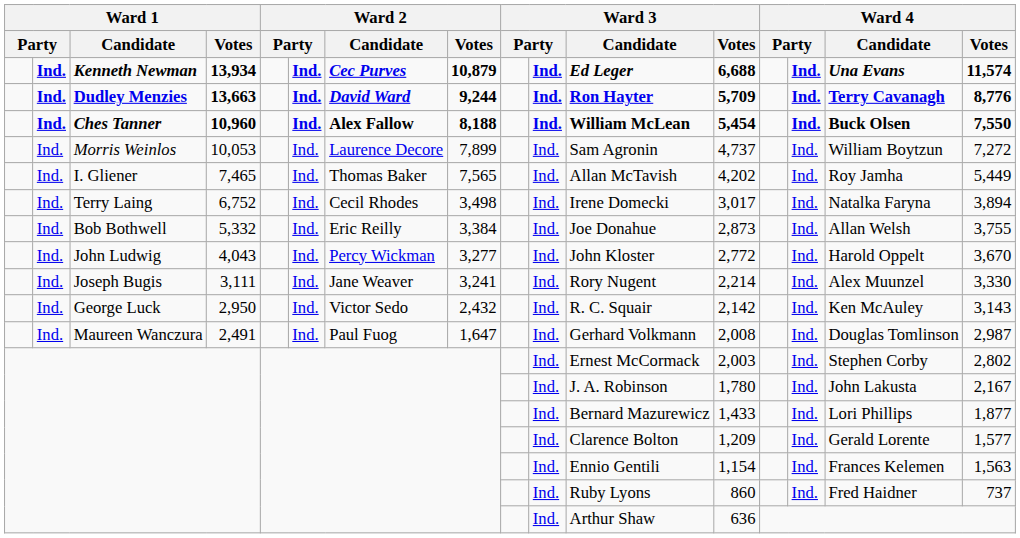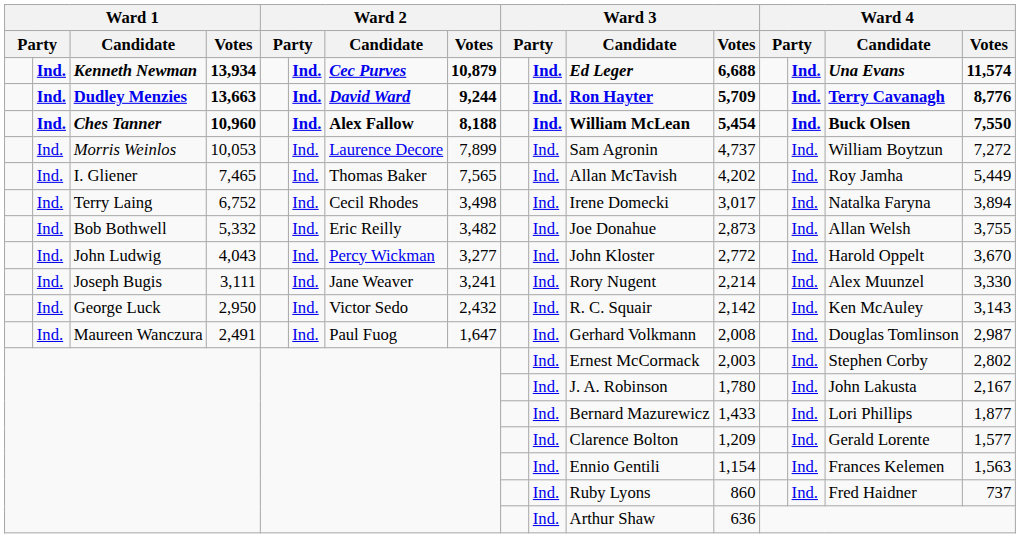 <table class="wikitable">
 <tr>
 <th colspan="4"><strong>Ward 1</strong></th>
 <th colspan="4"><strong>Ward 2</strong></th>
 <th colspan="4"><strong>Ward 3</strong></th>
 <th colspan="4"><strong>Ward 4</strong></th>
 </tr>
 <tr>
 <th colspan="2">Party</th>
 <th>Candidate</th>
 <th>Votes</th>
 <th colspan="2">Party</th>
 <th>Candidate</th>
 <th>Votes</th>
 <th colspan="2">Party</th>
 <th>Candidate</th>
 <th>Votes</th>
 <th colspan="2">Party</th>
 <th>Candidate</th>
 <th>Votes</th>
 </tr>
 <tr>
 <td width=20px  ></td>
 <td><strong><a href='#'>Ind.</a></strong></td>
 <td><strong><em>Kenneth Newman</em></strong></td>
 <td align="right"><strong>13,934</strong></td>
 <td width=20px  ></td>
 <td><strong><a href='#'>Ind.</a></strong></td>
 <td><strong><em><a href='#'>Cec Purves</a></em></strong></td>
 <td align="right"><strong>10,879</strong></td>
 <td width=20px  ></td>
 <td><strong><a href='#'>Ind.</a></strong></td>
 <td><strong><em>Ed Leger</em></strong></td>
 <td align="right"><strong>6,688</strong></td>
 <td width=20px  ></td>
 <td><strong><a href='#'>Ind.</a></strong></td>
 <td><strong><em>Una Evans</em></strong></td>
 <td align="right"><strong>11,574</strong></td>
 </tr>
 <tr>
 <td width=20px  ></td>
 <td><strong><a href='#'>Ind.</a></strong></td>
 <td><strong><a href='#'>Dudley Menzies</a></strong></td>
 <td align="right"><strong>13,663</strong></td>
 <td width=20px  ></td>
 <td><strong><a href='#'>Ind.</a></strong></td>
 <td><strong><em><a href='#'>David Ward</a></em></strong></td>
 <td align="right"><strong>9,244</strong></td>
 <td width=20px  ></td>
 <td><strong><a href='#'>Ind.</a></strong></td>
 <td><strong><a href='#'>Ron Hayter</a></strong></td>
 <td align="right"><strong>5,709</strong></td>
 <td width=20px  ></td>
 <td><strong><a href='#'>Ind.</a></strong></td>
 <td><strong><a href='#'>Terry Cavanagh</a></strong></td>
 <td align="right"><strong>8,776</strong></td>
 </tr>
 <tr>
 <td width=20px  ></td>
 <td><strong><a href='#'>Ind.</a></strong></td>
 <td><strong><em>Ches Tanner</em></strong></td>
 <td align="right"><strong>10,960</strong></td>
 <td width=20px  ></td>
 <td><strong><a href='#'>Ind.</a></strong></td>
 <td><strong>Alex Fallow</strong></td>
 <td align="right"><strong>8,188</strong></td>
 <td width=20px  ></td>
 <td><strong><a href='#'>Ind.</a></strong></td>
 <td><strong>William McLean</strong></td>
 <td align="right"><strong>5,454</strong></td>
 <td width=20px  ></td>
 <td><strong><a href='#'>Ind.</a></strong></td>
 <td><strong>Buck Olsen</strong></td>
 <td align="right"><strong>7,550</strong></td>
 </tr>
 <tr>
 <td width=20px  ></td>
 <td><a href='#'>Ind.</a></td>
 <td><em>Morris Weinlos</em></td>
 <td align="right">10,053</td>
 <td width=20px  ></td>
 <td><a href='#'>Ind.</a></td>
 <td><a href='#'>Laurence Decore</a></td>
 <td align="right">7,899</td>
 <td width=20px  ></td>
 <td><a href='#'>Ind.</a></td>
 <td>Sam Agronin</td>
 <td align="right">4,737</td>
 <td width=20px  ></td>
 <td><a href='#'>Ind.</a></td>
 <td>William Boytzun</td>
 <td align="right">7,272</td>
 </tr>
 <tr>
 <td width=20px  ></td>
 <td><a href='#'>Ind.</a></td>
 <td>I. Gliener</td>
 <td align="right">7,465</td>
 <td width=20px  ></td>
 <td><a href='#'>Ind.</a></td>
 <td>Thomas Baker</td>
 <td align="right">7,565</td>
 <td width=20px  ></td>
 <td><a href='#'>Ind.</a></td>
 <td>Allan McTavish</td>
 <td align="right">4,202</td>
 <td width=20px  ></td>
 <td><a href='#'>Ind.</a></td>
 <td>Roy Jamha</td>
 <td align="right">5,449</td>
 </tr>
 <tr>
 <td width=20px  ></td>
 <td><a href='#'>Ind.</a></td>
 <td>Terry Laing</td>
 <td align="right">6,752</td>
 <td width=20px  ></td>
 <td><a href='#'>Ind.</a></td>
 <td>Cecil Rhodes</td>
 <td align="right">3,498</td>
 <td width=20px  ></td>
 <td><a href='#'>Ind.</a></td>
 <td>Irene Domecki</td>
 <td align="right">3,017</td>
 <td width=20px  ></td>
 <td><a href='#'>Ind.</a></td>
 <td>Natalka Faryna</td>
 <td align="right">3,894</td>
 </tr>
 <tr>
 <td width=20px  ></td>
 <td><a href='#'>Ind.</a></td>
 <td>Bob Bothwell</td>
 <td align="right">5,332</td>
 <td width=20px  ></td>
 <td><a href='#'>Ind.</a></td>
 <td>Eric Reilly</td>
-<td align="right">3,384</td>
+<td align="right">3,482</td>
 <td width=20px  ></td>
 <td><a href='#'>Ind.</a></td>
 <td>Joe Donahue</td>
 <td align="right">2,873</td>
 <td width=20px  ></td>
 <td><a href='#'>Ind.</a></td>
 <td>Allan Welsh</td>
 <td align="right">3,755</td>
 </tr>
 <tr>
 <td width=20px  ></td>
 <td><a href='#'>Ind.</a></td>
 <td>John Ludwig</td>
 <td align="right">4,043</td>
 <td width=20px  ></td>
 <td><a href='#'>Ind.</a></td>
 <td><a href='#'>Percy Wickman</a></td>
 <td align="right">3,277</td>
 <td width=20px  ></td>
 <td><a href='#'>Ind.</a></td>
 <td>John Kloster</td>
 <td align="right">2,772</td>
 <td width=20px  ></td>
 <td><a href='#'>Ind.</a></td>
 <td>Harold Oppelt</td>
 <td align="right">3,670</td>
 </tr>
 <tr>
 <td width=20px  ></td>
 <td><a href='#'>Ind.</a></td>
 <td>Joseph Bugis</td>
 <td align="right">3,111</td>
 <td width=20px  ></td>
 <td><a href='#'>Ind.</a></td>
 <td>Jane Weaver</td>
 <td align="right">3,241</td>
 <td width=20px  ></td>
 <td><a href='#'>Ind.</a></td>
 <td>Rory Nugent</td>
 <td align="right">2,214</td>
 <td width=20px  ></td>
 <td><a href='#'>Ind.</a></td>
 <td>Alex Muunzel</td>
 <td align="right">3,330</td>
 </tr>
 <tr>
 <td width=20px  ></td>
 <td><a href='#'>Ind.</a></td>
 <td>George Luck</td>
 <td align="right">2,950</td>
 <td width=20px  ></td>
 <td><a href='#'>Ind.</a></td>
 <td>Victor Sedo</td>
 <td align="right">2,432</td>
 <td width=20px  ></td>
 <td><a href='#'>Ind.</a></td>
 <td>R. C. Squair</td>
 <td align="right">2,142</td>
 <td width=20px  ></td>
 <td><a href='#'>Ind.</a></td>
 <td>Ken McAuley</td>
 <td align="right">3,143</td>
 </tr>
 <tr>
 <td width=20px  ></td>
 <td><a href='#'>Ind.</a></td>
 <td>Maureen Wanczura</td>
 <td align="right">2,491</td>
 <td width=20px  ></td>
 <td><a href='#'>Ind.</a></td>
 <td>Paul Fuog</td>
 <td align="right">1,647</td>
 <td width=20px  ></td>
 <td><a href='#'>Ind.</a></td>
 <td>Gerhard Volkmann</td>
 <td align="right">2,008</td>
 <td width=20px  ></td>
 <td><a href='#'>Ind.</a></td>
 <td>Douglas Tomlinson</td>
 <td align="right">2,987</td>
 </tr>
 <tr>
 <td colspan="4" rowspan="7"></td>
 <td colspan="4" rowspan="7"></td>
 <td width=20px  ></td>
 <td><a href='#'>Ind.</a></td>
 <td>Ernest McCormack</td>
 <td align="right">2,003</td>
 <td width=20px  ></td>
 <td><a href='#'>Ind.</a></td>
 <td>Stephen Corby</td>
 <td align="right">2,802</td>
 </tr>
 <tr>
 <td width=20px  ></td>
 <td><a href='#'>Ind.</a></td>
 <td>J. A. Robinson</td>
 <td align="right">1,780</td>
 <td width=20px  ></td>
 <td><a href='#'>Ind.</a></td>
 <td>John Lakusta</td>
 <td align="right">2,167</td>
 </tr>
 <tr>
 <td width=20px  ></td>
 <td><a href='#'>Ind.</a></td>
 <td>Bernard Mazurewicz</td>
 <td align="right">1,433</td>
 <td width=20px  ></td>
 <td><a href='#'>Ind.</a></td>
 <td>Lori Phillips</td>
 <td align="right">1,877</td>
 </tr>
 <tr>
 <td width=20px  ></td>
 <td><a href='#'>Ind.</a></td>
 <td>Clarence Bolton</td>
 <td align="right">1,209</td>
 <td width=20px  ></td>
 <td><a href='#'>Ind.</a></td>
 <td>Gerald Lorente</td>
 <td align="right">1,577</td>
 </tr>
 <tr>
 <td width=20px  ></td>
 <td><a href='#'>Ind.</a></td>
 <td>Ennio Gentili</td>
 <td align="right">1,154</td>
 <td width=20px  ></td>
 <td><a href='#'>Ind.</a></td>
 <td>Frances Kelemen</td>
 <td align="right">1,563</td>
 </tr>
 <tr>
 <td width=20px  ></td>
 <td><a href='#'>Ind.</a></td>
 <td>Ruby Lyons</td>
 <td align="right">860</td>
 <td width=20px  ></td>
 <td><a href='#'>Ind.</a></td>
 <td>Fred Haidner</td>
 <td align="right">737</td>
 </tr>
 <tr>
 <td width=20px  ></td>
 <td><a href='#'>Ind.</a></td>
 <td>Arthur Shaw</td>
 <td align="right">636</td>
 <td colspan="4"></td>
 </tr>
 </table>
